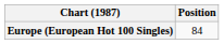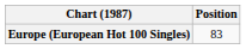 <table class="wikitable plainrowheaders" style="text-align:center">
 <tr>
 <th scope="col">Chart (1987)</th>
 <th scope="col">Position</th>
 </tr>
 <tr>
 <th scope="row">Europe (European Hot 100 Singles)</th>
-<td>84</td>
+<td>83</td>
 </tr>
 </table>
